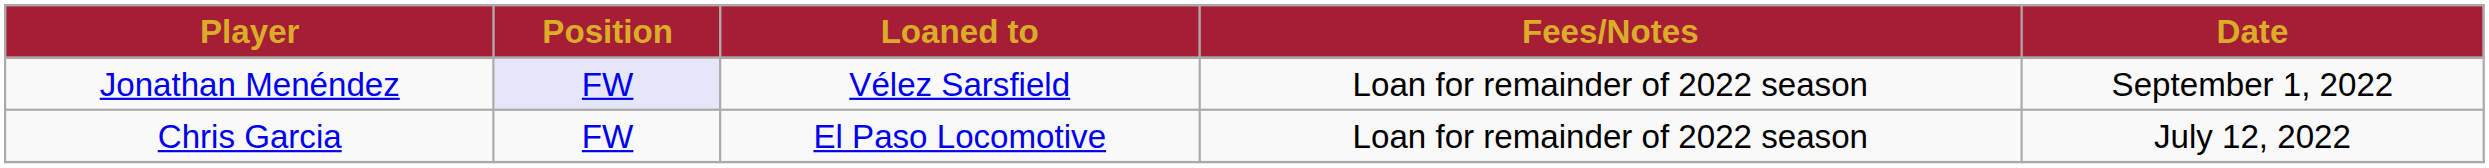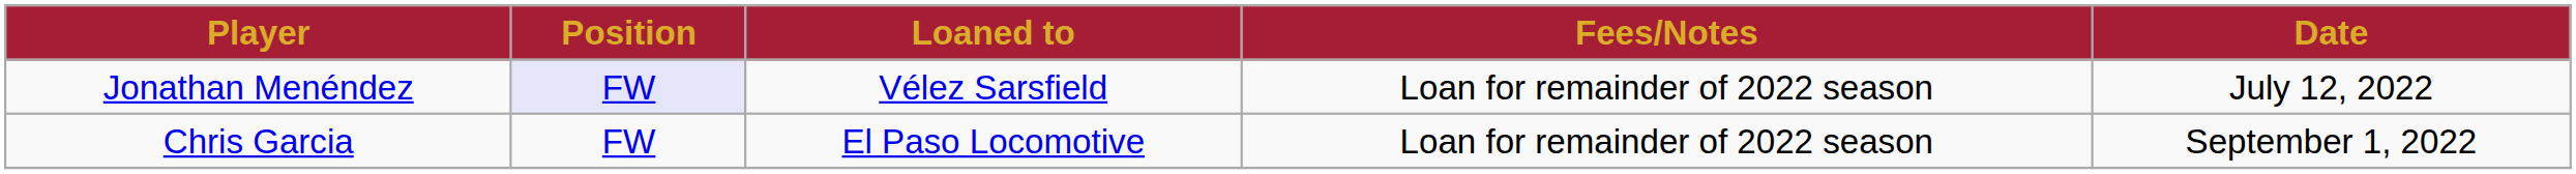 <table class="wikitable sortable" style="width:90%; text-align:center; font-size:95%;">
 <tr>
 <th style="background:#A51E36; color:#DAAC27; text-align:center;"><strong>Player </strong></th>
 <th style="background:#A51E36; color:#DAAC27; text-align:center;"><strong>Position </strong></th>
 <th style="background:#A51E36; color:#DAAC27; text-align:center;"><strong>Loaned to</strong></th>
 <th style="background:#A51E36; color:#DAAC27; text-align:center;"><strong>Fees/Notes </strong></th>
 <th style="background:#A51E36; color:#DAAC27; text-align:center;"><strong>Date</strong></th>
 </tr>
 <tr>
 <td> <a href='#'>Jonathan Menéndez</a></td>
 <td style="background: lavender; text-align:center;"><a href='#'>FW</a></td>
 <td> <a href='#'>Vélez Sarsfield</a></td>
 <td>Loan for remainder of 2022 season</td>
-<td>September 1, 2022</td>
+<td>July 12, 2022</td>
 </tr>
 <tr>
 <td> <a href='#'>Chris Garcia</a></td>
 <td style="text-align:center;"><a href='#'>FW</a></td>
 <td> <a href='#'>El Paso Locomotive</a></td>
 <td>Loan for remainder of 2022 season</td>
-<td>July 12, 2022</td>
+<td>September 1, 2022</td>
 </tr>
 <tr>
 </tr>
 </table>
